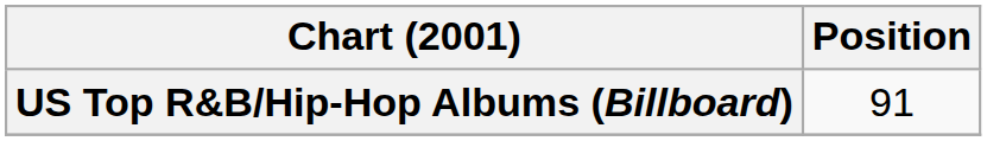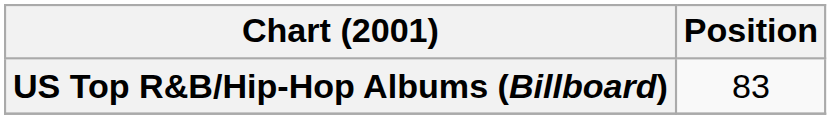 <table class="wikitable sortable plainrowheaders" style="text-align:center">
 <tr>
 <th scope="col">Chart (2001)</th>
 <th scope="col">Position</th>
 </tr>
 <tr>
 <th scope="row">US Top R&B/Hip-Hop Albums (<em>Billboard</em>)</th>
-<td style="text-align:center;">91</td>
+<td style="text-align:center;">83</td>
 </tr>
 <tr>
 </tr>
 </table>
